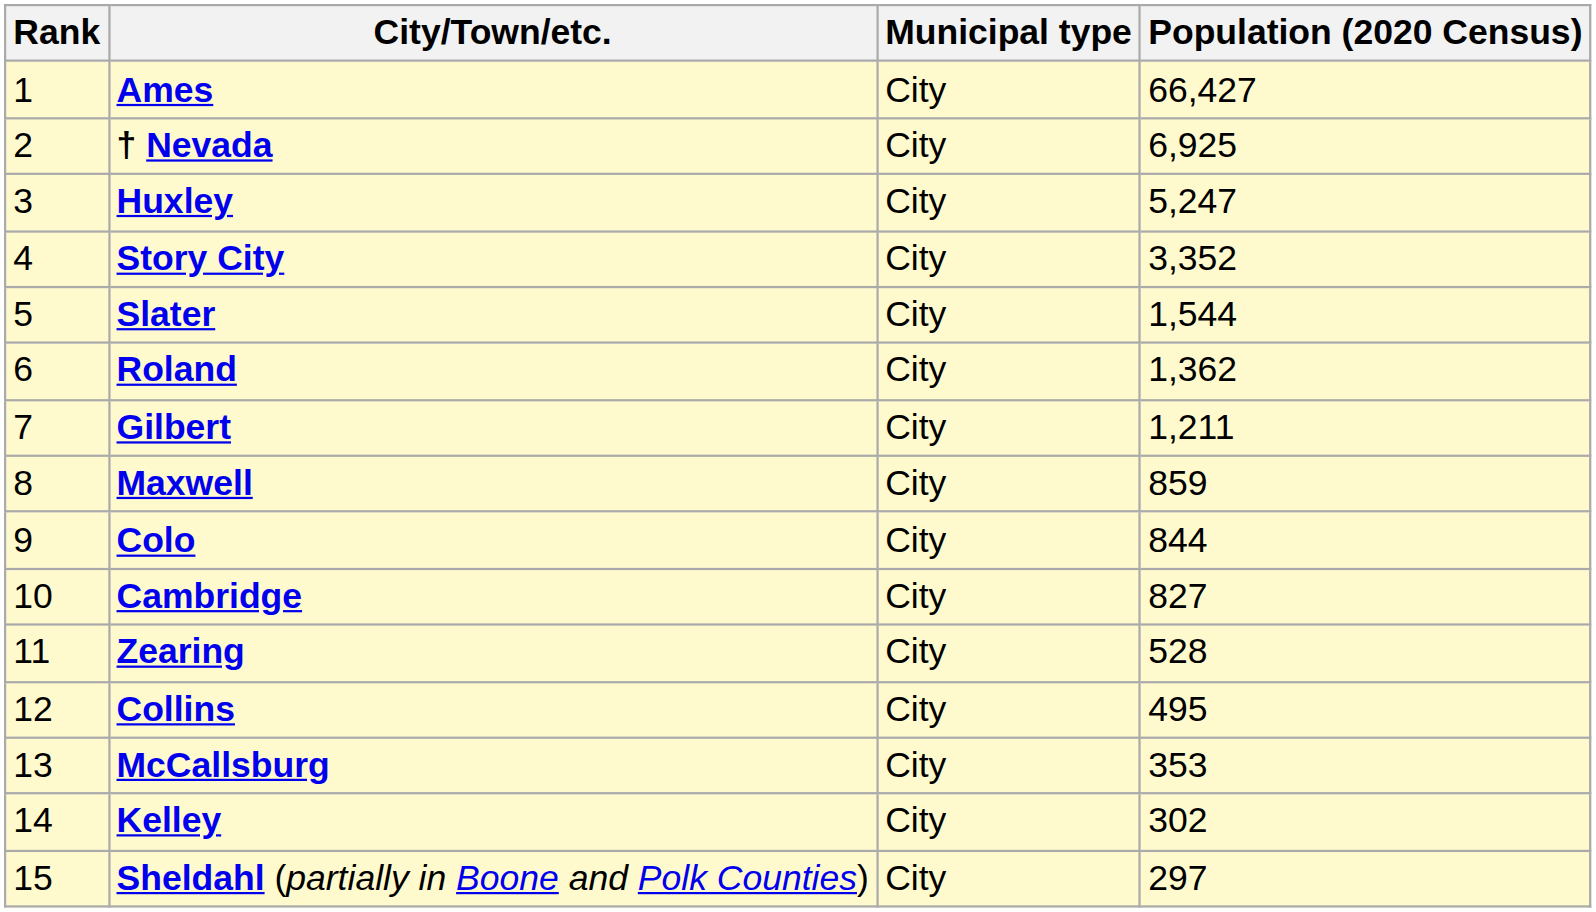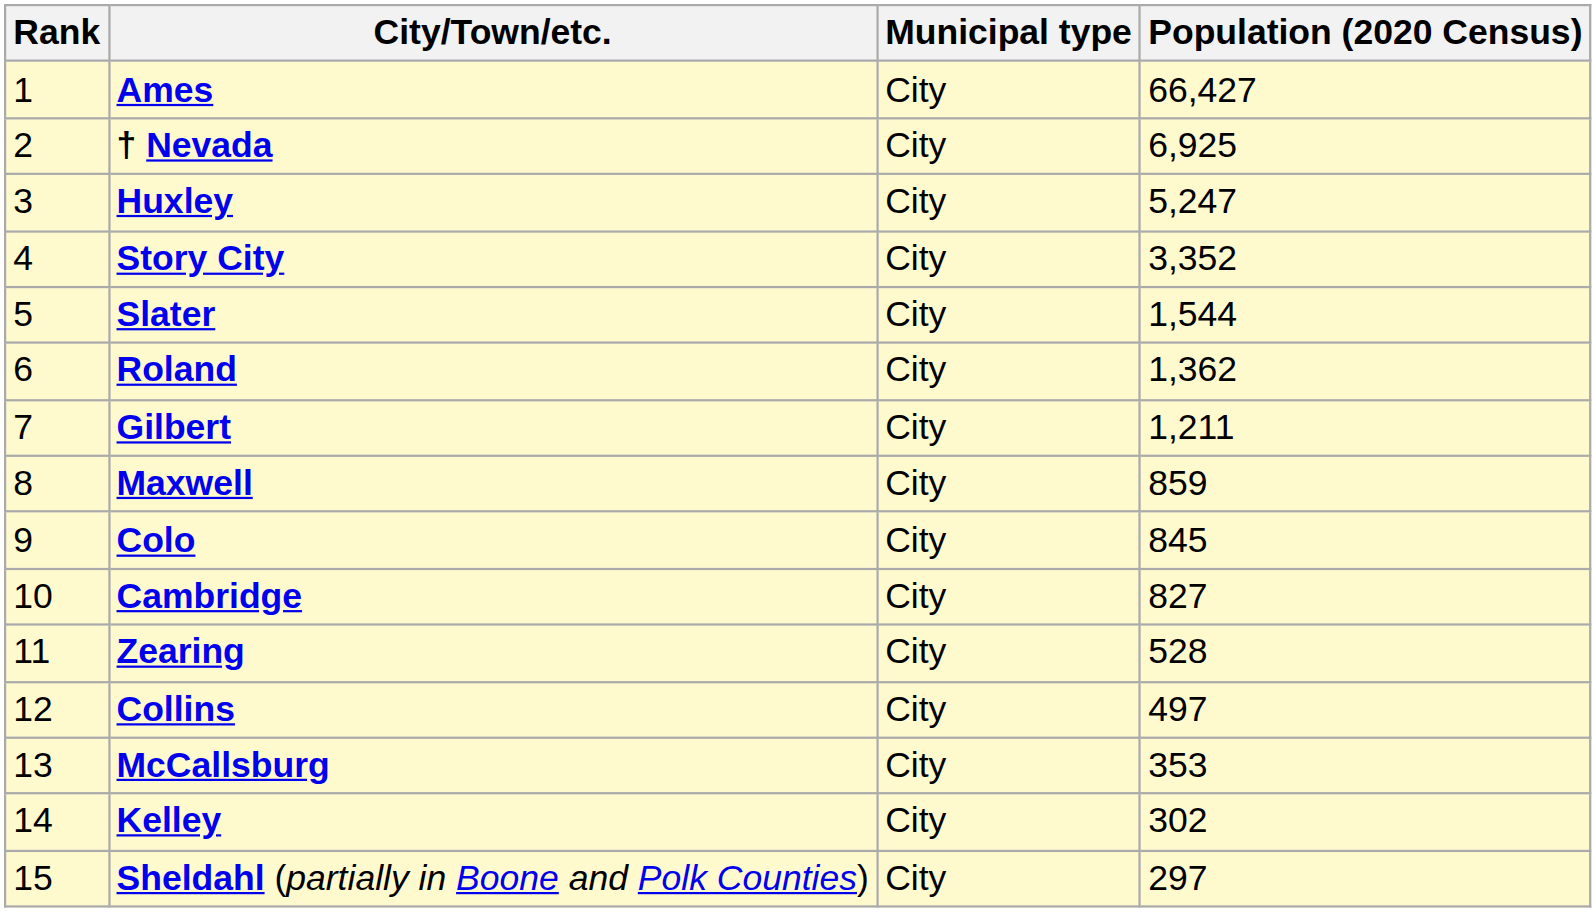 <table class="wikitable sortable">
 <tr>
 <th>Rank</th>
 <th>City/Town/etc.</th>
 <th>Municipal type</th>
 <th>Population (2020 Census)</th>
 </tr>
 <tr style="background-color:#FFFACD;">
 <td>1</td>
 <td><strong><a href='#'>Ames</a></strong></td>
 <td>City</td>
 <td>66,427</td>
 </tr>
 <tr style="background-color:#FFFACD;">
 <td>2</td>
 <td><strong>†</strong> <strong><a href='#'>Nevada</a></strong></td>
 <td>City</td>
 <td>6,925</td>
 </tr>
 <tr style="background-color:#FFFACD;">
 <td>3</td>
 <td><strong><a href='#'>Huxley</a></strong></td>
 <td>City</td>
 <td>5,247</td>
 </tr>
 <tr style="background-color:#FFFACD;">
 <td>4</td>
 <td><strong><a href='#'>Story City</a></strong></td>
 <td>City</td>
 <td>3,352</td>
 </tr>
 <tr style="background-color:#FFFACD;">
 <td>5</td>
 <td><strong><a href='#'>Slater</a></strong></td>
 <td>City</td>
 <td>1,544</td>
 </tr>
 <tr style="background-color:#FFFACD;">
 <td>6</td>
 <td><strong><a href='#'>Roland</a></strong></td>
 <td>City</td>
 <td>1,362</td>
 </tr>
 <tr style="background-color:#FFFACD;">
 <td>7</td>
 <td><strong><a href='#'>Gilbert</a></strong></td>
 <td>City</td>
 <td>1,211</td>
 </tr>
 <tr style="background-color:#FFFACD;">
 <td>8</td>
 <td><strong><a href='#'>Maxwell</a></strong></td>
 <td>City</td>
 <td>859</td>
 </tr>
 <tr style="background-color:#FFFACD;">
 <td>9</td>
 <td><strong><a href='#'>Colo</a></strong></td>
 <td>City</td>
-<td>844</td>
+<td>845</td>
 </tr>
 <tr style="background-color:#FFFACD;">
 <td>10</td>
 <td><strong><a href='#'>Cambridge</a></strong></td>
 <td>City</td>
 <td>827</td>
 </tr>
 <tr style="background-color:#FFFACD;">
 <td>11</td>
 <td><strong><a href='#'>Zearing</a></strong></td>
 <td>City</td>
 <td>528</td>
 </tr>
 <tr style="background-color:#FFFACD;">
 <td>12</td>
 <td><strong><a href='#'>Collins</a></strong></td>
 <td>City</td>
-<td>495</td>
+<td>497</td>
 </tr>
 <tr style="background-color:#FFFACD;">
 <td>13</td>
 <td><strong><a href='#'>McCallsburg</a></strong></td>
 <td>City</td>
 <td>353</td>
 </tr>
 <tr style="background-color:#FFFACD;">
 <td>14</td>
 <td><strong><a href='#'>Kelley</a></strong></td>
 <td>City</td>
 <td>302</td>
 </tr>
 <tr style="background-color:#FFFACD;">
 <td>15</td>
 <td><strong><a href='#'>Sheldahl</a></strong>  (<em>partially in <a href='#'>Boone</a> and <a href='#'>Polk Counties</a></em>)</td>
 <td>City</td>
 <td>297</td>
 </tr>
 </table>
